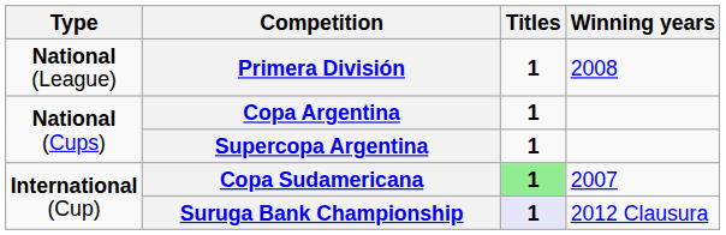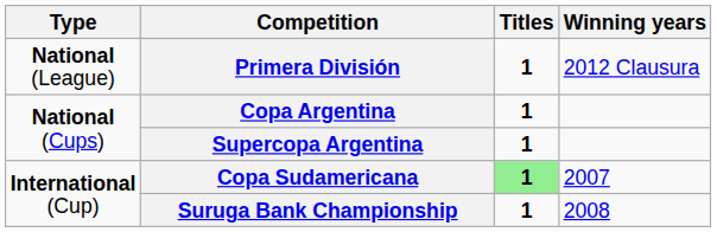 <table class="wikitable plainrowheaders" style="font-size:95%; text-align:center;">
 <tr>
 <th>Type</th>
 <th width=250px>Competition</th>
 <th>Titles</th>
 <th>Winning years</th>
 </tr>
 <tr>
 <td><strong>National</strong><br>(League)</td>
 <th scope=col><a href='#'>Primera División</a></th>
 <td><strong>1</strong></td>
-<td align="left"><a href='#'>2008</a></td>
+<td align="left"><a href='#'>2012 Clausura</a></td>
 </tr>
 <tr>
 <td rowspan="2"><strong>National</strong><br>(<a href='#'>Cups</a>)</td>
 <th scope="col"><a href='#'>Copa Argentina</a></th>
 <td><strong>1</strong></td>
 <td></td>
 </tr>
 <tr>
 <th scope="col"><a href='#'>Supercopa Argentina</a></th>
 <td><strong>1</strong></td>
 <td></td>
 </tr>
 <tr>
 <td rowspan=3><strong>International</strong><br>(Cup)</td>
 <th scope=col><a href='#'>Copa Sudamericana</a></th>
 <td style="background: lightgreen;"><strong>1</strong></td>
 <td align="left"><a href='#'>2007</a></td>
 </tr>
 <tr>
 <th scope=col><a href='#'>Suruga Bank Championship</a></th>
-<td style="background: lavender;"><strong>1</strong></td>
-<td align="left"><a href='#'>2012 Clausura</a></td>
+<td><strong>1</strong></td>
+<td align="left"><a href='#'>2008</a></td>
 </tr>
 </table>
